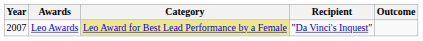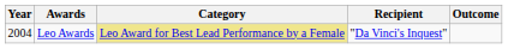 <table class="wikitable sortable">
 <tr>
 <th>Year</th>
 <th>Awards</th>
 <th>Category</th>
 <th>Recipient</th>
 <th>Outcome</th>
 </tr>
 <tr>
-<td>2007</td>
+<td>2004</td>
 <td><a href='#'>Leo Awards</a></td>
 <td style="background: khaki;"><a href='#'>Leo Award for Best Lead Performance by a Female</a></td>
 <td>"<a href='#'>Da Vinci's Inquest</a>" </td>
 <td></td>
 </tr>
 </table>
